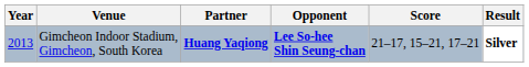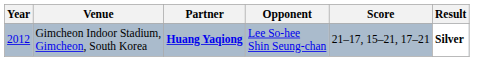 <table class="sortable wikitable" style="font-size: 90%;">
 <tr>
 <th>Year</th>
 <th>Venue</th>
 <th>Partner</th>
 <th>Opponent</th>
 <th>Score</th>
 <th>Result</th>
 </tr>
 <tr style="background:#AABBCC">
-<td align="center"><a href='#'>2013</a></td>
+<td align="center"><a href='#'>2012</a></td>
 <td align="left">Gimcheon Indoor Stadium,<br><a href='#'>Gimcheon</a>, South Korea</td>
 <td align="left"><strong> <a href='#'>Huang Yaqiong</a></strong></td>
-<td align="left"><strong> <a href='#'>Lee So-hee</a><br> <a href='#'>Shin Seung-chan</a></strong></td>
+<td align="left"> <a href='#'>Lee So-hee</a><br> <a href='#'>Shin Seung-chan</a></td>
 <td align="left">21–17, 15–21, 17–21</td>
 <td style="text-align:left; background:white"> <strong>Silver</strong></td>
 </tr>
 </table>
